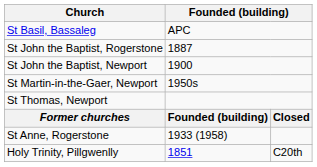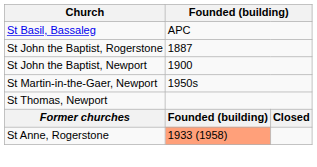 <table class="wikitable">
 <tr>
 <th>Church</th>
 <th colspan="2">Founded (building)</th>
 </tr>
 <tr>
 <td><a href='#'>St Basil, Bassaleg</a></td>
 <td colspan="2">APC</td>
 </tr>
 <tr>
 <td>St John the Baptist, Rogerstone</td>
 <td colspan="2">1887</td>
 </tr>
 <tr>
 <td>St John the Baptist, Newport</td>
 <td colspan="2">1900</td>
 </tr>
 <tr>
 <td>St Martin-in-the-Gaer, Newport</td>
 <td colspan="2">1950s</td>
 </tr>
 <tr>
 <td>St Thomas, Newport</td>
 <td colspan="2"></td>
 </tr>
 <tr>
 <th><em>Former churches</em></th>
 <th>Founded (building)</th>
 <th>Closed</th>
 </tr>
 <tr>
 <td>St Anne, Rogerstone</td>
-<td>1933 (1958)</td>
+<td style="background: lightsalmon;">1933 (1958)</td>
 <td></td>
 </tr>
-<tr>
-<td>Holy Trinity, Pillgwenlly</td>
-<td><a href='#'>1851</a></td>
-<td>C20th</td>
-</tr>
 </table>
